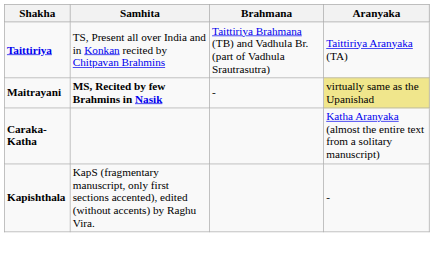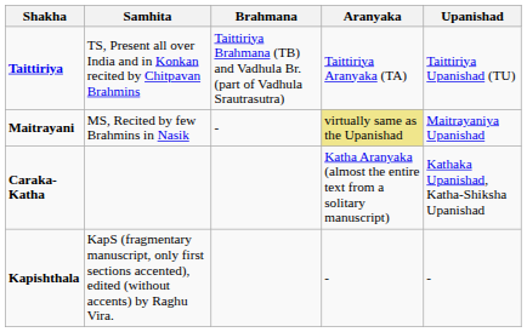 <table class="wikitable">
 <tr style="background:#ccc;">
 <th>Shakha</th>
 <th>Samhita</th>
 <th>Brahmana</th>
 <th>Aranyaka</th>
+<th>Upanishad</th>
 </tr>
 <tr>
 <td><strong><a href='#'>Taittiriya</a></strong></td>
 <td>TS, Present all over India and in <a href='#'>Konkan</a> recited by <a href='#'>Chitpavan Brahmins</a></td>
 <td><a href='#'>Taittiriya Brahmana</a> (TB) and Vadhula Br. (part of Vadhula Srautrasutra)</td>
 <td><a href='#'>Taittiriya Aranyaka</a> (TA)</td>
+<td><a href='#'>Taittiriya Upanishad</a> (TU)</td>
 </tr>
 <tr>
 <td><strong>Maitrayani</strong></td>
-<td><strong>MS, Recited by few Brahmins in <a href='#'>Nasik</a></strong></td>
+<td>MS, Recited by few Brahmins in <a href='#'>Nasik</a></td>
 <td>-</td>
 <td style="background: khaki;">virtually same as the Upanishad</td>
+<td><a href='#'>Maitrayaniya Upanishad</a></td>
 </tr>
 <tr>
 <td><strong>Caraka-Katha</strong></td>
 <td></td>
 <td></td>
 <td><a href='#'>Katha Aranyaka</a> (almost the entire text from a solitary manuscript)</td>
+<td><a href='#'>Kathaka Upanishad</a>, Katha-Shiksha Upanishad</td>
 </tr>
 <tr>
 <td><strong>Kapishthala</strong></td>
 <td>KapS (fragmentary manuscript, only first sections accented), edited (without accents) by Raghu Vira.</td>
 <td></td>
 <td>-</td>
+<td>-</td>
 </tr>
 </table>
